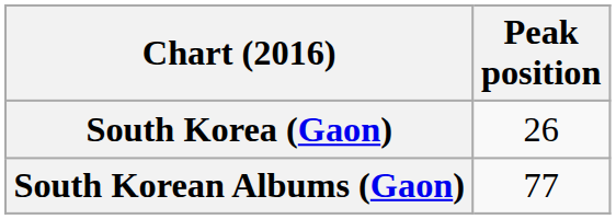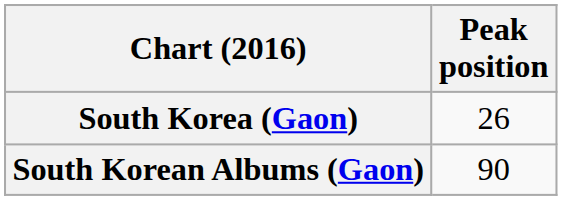 <table class="wikitable plainrowheaders sortable">
 <tr>
 <th>Chart (2016)</th>
 <th>Peak<br>position</th>
 </tr>
 <tr>
 <th scope="row">South Korea (<a href='#'>Gaon</a>)</th>
 <td align="center">26</td>
 </tr>
 <tr>
 <th scope="row">South Korean Albums (<a href='#'>Gaon</a>)</th>
-<td align="center">77</td>
+<td align="center">90</td>
 </tr>
 </table>
